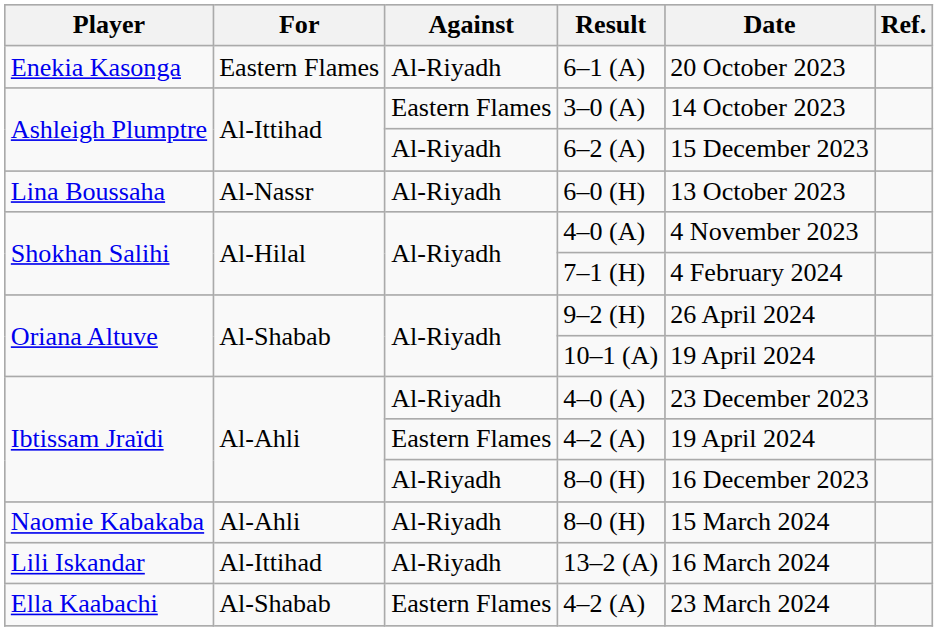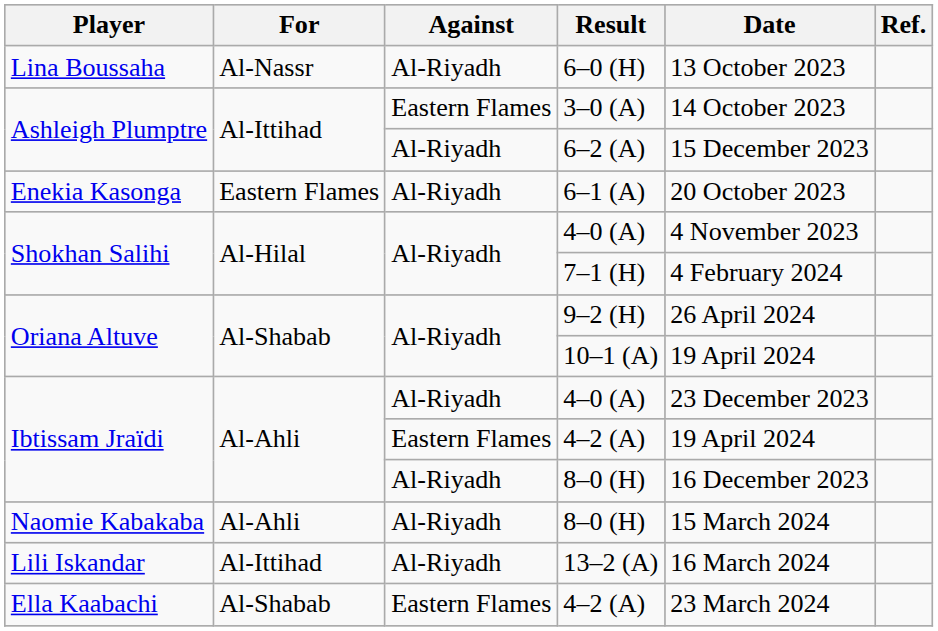 <table class="wikitable">
 <tr>
 <th>Player</th>
 <th>For</th>
 <th>Against</th>
 <th style="text-align:center">Result</th>
 <th>Date</th>
 <th>Ref.</th>
 </tr>
 <tr>
-<td> <a href='#'>Enekia Kasonga</a></td>
-<td>Eastern Flames</td>
+<td> <a href='#'>Lina Boussaha</a></td>
+<td>Al-Nassr</td>
 <td>Al-Riyadh</td>
-<td>6–1 (A)</td>
-<td>20 October 2023</td>
+<td>6–0 (H)</td>
+<td>13 October 2023</td>
 <td></td>
 </tr>
 <tr>
 <td rowspan=2> <a href='#'>Ashleigh Plumptre</a></td>
 <td rowspan=2>Al-Ittihad</td>
 <td>Eastern Flames</td>
 <td>3–0 (A)</td>
 <td>14 October 2023</td>
 <td></td>
 </tr>
 <tr>
 <td>Al-Riyadh</td>
 <td>6–2 (A)</td>
 <td>15 December 2023</td>
 <td></td>
 </tr>
 <tr>
-<td> <a href='#'>Lina Boussaha</a></td>
-<td>Al-Nassr</td>
+<td> <a href='#'>Enekia Kasonga</a></td>
+<td>Eastern Flames</td>
 <td>Al-Riyadh</td>
-<td>6–0 (H)</td>
-<td>13 October 2023</td>
+<td>6–1 (A)</td>
+<td>20 October 2023</td>
 <td></td>
 </tr>
 <tr>
 <td rowspan=2> <a href='#'>Shokhan Salihi</a></td>
 <td rowspan=2>Al-Hilal</td>
 <td rowspan=2>Al-Riyadh</td>
 <td>4–0 (A)</td>
 <td>4 November 2023</td>
 <td></td>
 </tr>
 <tr>
 <td>7–1 (H)</td>
 <td>4 February 2024</td>
 <td></td>
 </tr>
 <tr>
 <td rowspan=2> <a href='#'>Oriana Altuve</a></td>
 <td rowspan=2>Al-Shabab</td>
 <td rowspan=2>Al-Riyadh</td>
 <td>9–2 (H)</td>
 <td>26 April 2024</td>
 <td></td>
 </tr>
 <tr>
 <td>10–1 (A)</td>
 <td>19 April 2024</td>
 <td></td>
 </tr>
 <tr>
 <td rowspan=3> <a href='#'>Ibtissam Jraïdi</a></td>
 <td rowspan=3>Al-Ahli</td>
 <td>Al-Riyadh</td>
 <td>4–0 (A)</td>
 <td>23 December 2023</td>
 <td></td>
 </tr>
 <tr>
 <td>Eastern Flames</td>
 <td>4–2 (A)</td>
 <td>19 April 2024</td>
 <td></td>
 </tr>
 <tr>
 <td>Al-Riyadh</td>
 <td>8–0 (H)</td>
 <td>16 December 2023</td>
 <td></td>
 </tr>
 <tr>
 <td> <a href='#'>Naomie Kabakaba</a></td>
 <td>Al-Ahli</td>
 <td>Al-Riyadh</td>
 <td>8–0 (H)</td>
 <td>15 March 2024</td>
 <td></td>
 </tr>
 <tr>
 <td> <a href='#'>Lili Iskandar</a></td>
 <td>Al-Ittihad</td>
 <td>Al-Riyadh</td>
 <td>13–2 (A)</td>
 <td>16 March 2024</td>
 <td></td>
 </tr>
 <tr>
 <td> <a href='#'>Ella Kaabachi</a></td>
 <td>Al-Shabab</td>
 <td>Eastern Flames</td>
 <td>4–2 (A)</td>
 <td>23 March 2024</td>
 <td></td>
 </tr>
 </table>
